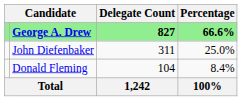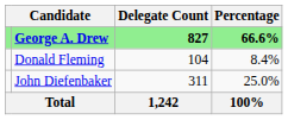 <table class="wikitable">
 <tr>
 <th colspan="2">Candidate</th>
 <th>Delegate Count</th>
 <th>Percentage</th>
 </tr>
 <tr style="background:lightgreen;">
 <td></td>
 <td><strong><a href='#'>George A. Drew</a></strong></td>
 <td align="right"><strong>827</strong></td>
 <td align="right"><strong>66.6%</strong></td>
 </tr>
 <tr>
 <td></td>
+<td><a href='#'>Donald Fleming</a></td>
+<td align="right">104</td>
+<td align="right">8.4%</td>
+</tr>
+<tr>
+<td></td>
 <td><a href='#'>John Diefenbaker</a></td>
 <td align="right">311</td>
 <td align="right">25.0%</td>
-</tr>
-<tr>
-<td></td>
-<td><a href='#'>Donald Fleming</a></td>
-<td align="right">104</td>
-<td align="right">8.4%</td>
 </tr>
 <tr>
 <th colspan="2">Total</th>
 <th align="right">1,242</th>
 <th align="right">100%</th>
 </tr>
 </table>
